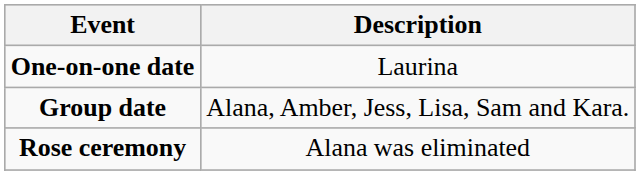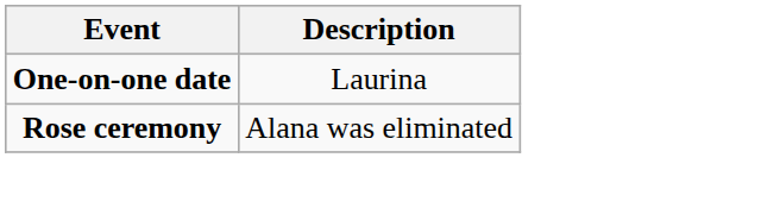 <table class="wikitable sortable" style="text-align:center;">
 <tr>
 <th>Event</th>
 <th>Description</th>
 </tr>
 <tr>
 <td><strong>One-on-one date</strong></td>
 <td>Laurina</td>
 </tr>
 <tr>
-<td><strong>Group date</strong></td>
-<td>Alana, Amber, Jess, Lisa, Sam and Kara.</td>
-</tr>
-<tr>
 <td><strong>Rose ceremony</strong></td>
 <td>Alana was eliminated</td>
 </tr>
 </table>
